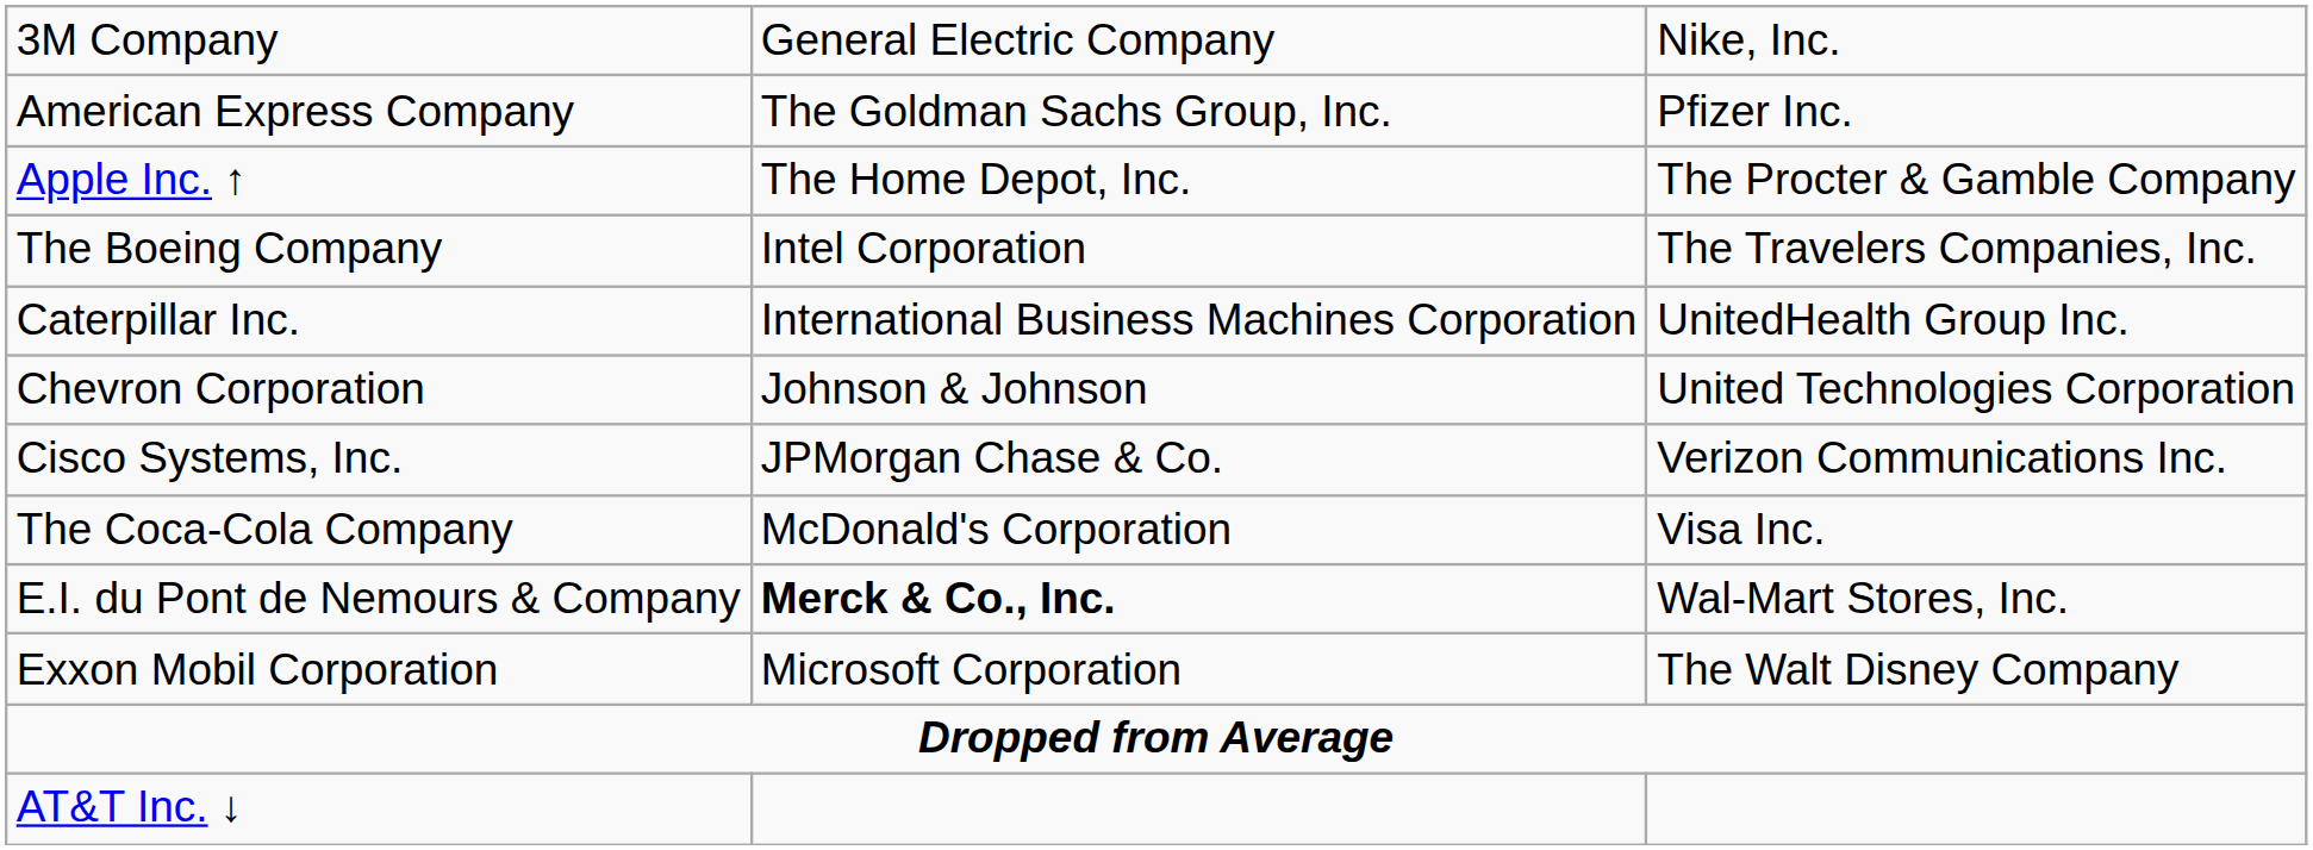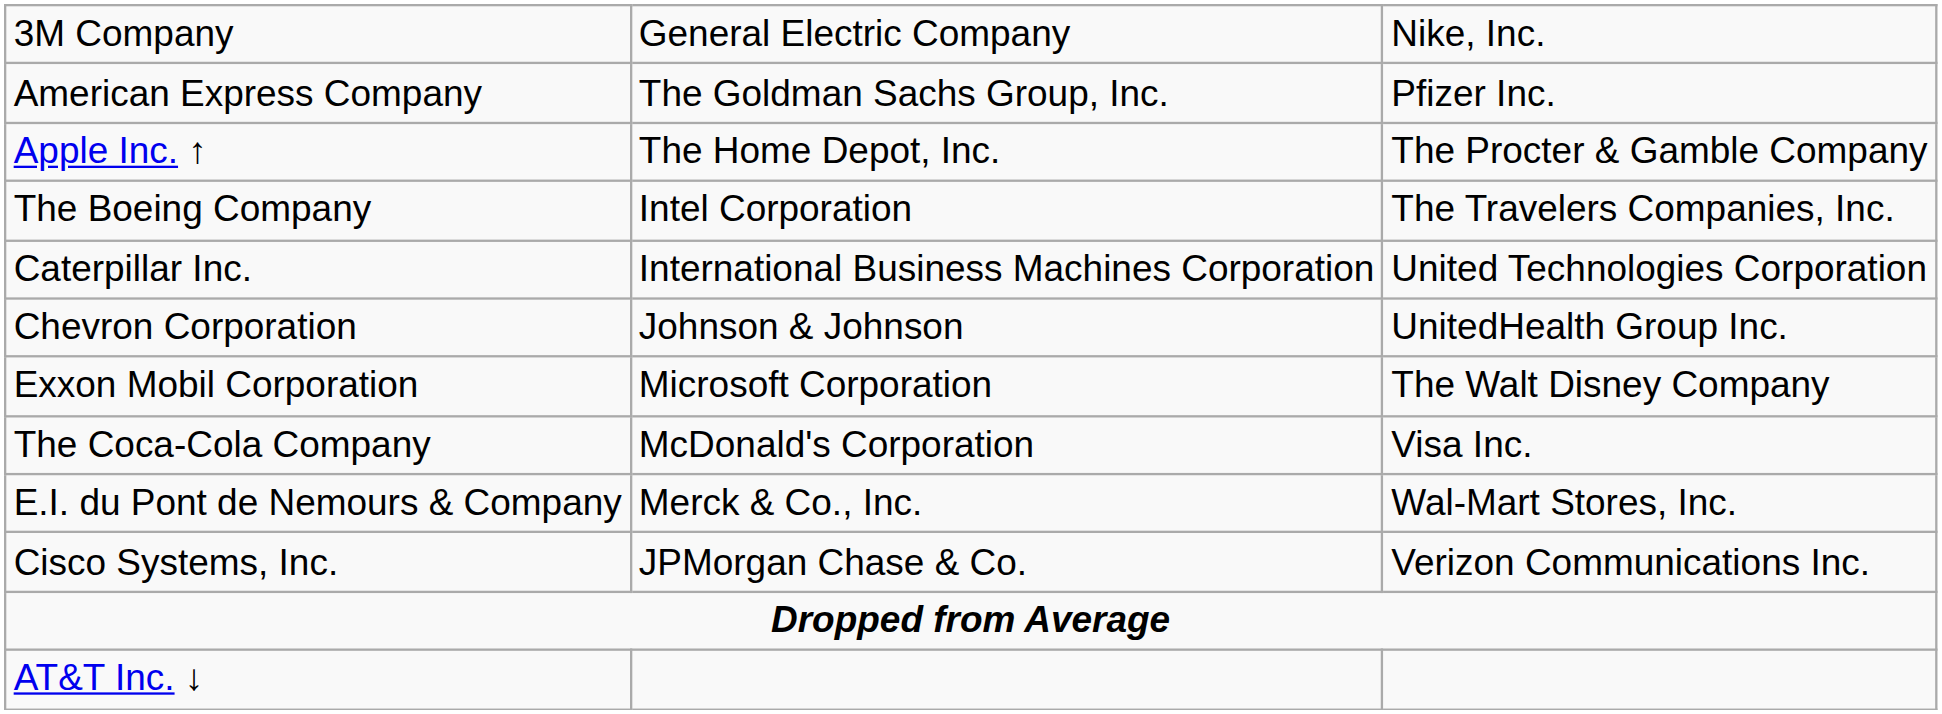 <table class="wikitable" border="1">
 <tr>
 <td>3M Company</td>
 <td>General Electric Company</td>
 <td>Nike, Inc.</td>
 </tr>
 <tr>
 <td>American Express Company</td>
 <td>The Goldman Sachs Group, Inc.</td>
 <td>Pfizer Inc.</td>
 </tr>
 <tr>
 <td><a href='#'>Apple Inc.</a> ↑</td>
 <td>The Home Depot, Inc.</td>
 <td>The Procter & Gamble Company</td>
 </tr>
 <tr>
 <td>The Boeing Company</td>
 <td>Intel Corporation</td>
 <td>The Travelers Companies, Inc.</td>
 </tr>
 <tr>
 <td>Caterpillar Inc.</td>
 <td>International Business Machines Corporation</td>
-<td>UnitedHealth Group Inc.</td>
+<td>United Technologies Corporation</td>
 </tr>
 <tr>
 <td>Chevron Corporation</td>
 <td>Johnson & Johnson</td>
-<td>United Technologies Corporation</td>
+<td>UnitedHealth Group Inc.</td>
 </tr>
 <tr>
-<td>Cisco Systems, Inc.</td>
-<td>JPMorgan Chase & Co.</td>
-<td>Verizon Communications Inc.</td>
+<td>Exxon Mobil Corporation</td>
+<td Microsoft>Microsoft Corporation</td>
+<td>The Walt Disney Company</td>
 </tr>
 <tr>
 <td>The Coca-Cola Company</td>
 <td>McDonald's Corporation</td>
 <td>Visa Inc.</td>
 </tr>
 <tr>
 <td>E.I. du Pont de Nemours & Company</td>
-<td><strong>Merck & Co., Inc.</strong></td>
+<td>Merck & Co., Inc.</td>
 <td>Wal-Mart Stores, Inc.</td>
 </tr>
 <tr>
-<td>Exxon Mobil Corporation</td>
-<td Microsoft>Microsoft Corporation</td>
-<td>The Walt Disney Company</td>
+<td>Cisco Systems, Inc.</td>
+<td>JPMorgan Chase & Co.</td>
+<td>Verizon Communications Inc.</td>
 </tr>
 <tr>
 <td colspan="3" align="center"><strong><em>Dropped from Average</em></strong></td>
 </tr>
 <tr>
 <td><a href='#'>AT&T Inc.</a> ↓</td>
 <td></td>
 <td></td>
 </tr>
 </table>
